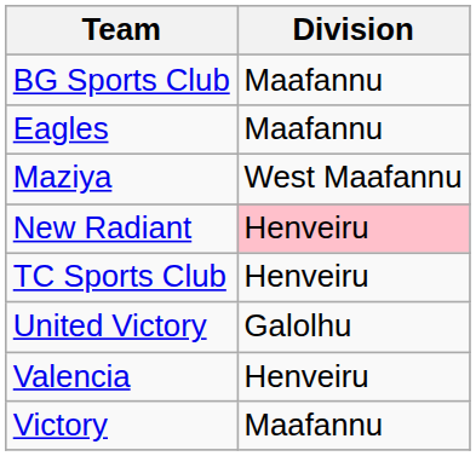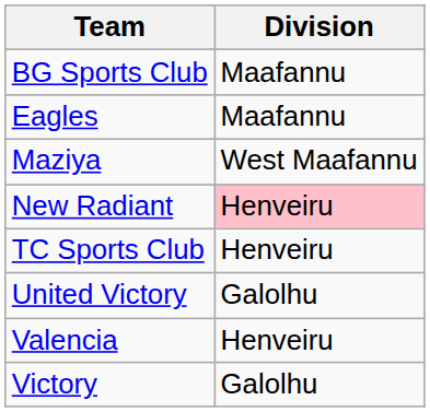 <table class="wikitable sortable" style="text-align: left;">
 <tr>
 <th>Team</th>
 <th>Division</th>
 </tr>
 <tr>
 <td><a href='#'>BG Sports Club</a></td>
 <td>Maafannu</td>
 </tr>
 <tr>
 <td><a href='#'>Eagles</a></td>
 <td>Maafannu</td>
 </tr>
 <tr>
 <td><a href='#'>Maziya</a></td>
 <td>West Maafannu</td>
 </tr>
 <tr>
 <td><a href='#'>New Radiant</a></td>
 <td style="background: pink;">Henveiru</td>
 </tr>
 <tr>
 <td><a href='#'>TC Sports Club</a></td>
 <td>Henveiru</td>
 </tr>
 <tr>
 <td><a href='#'>United Victory</a></td>
 <td>Galolhu</td>
 </tr>
 <tr>
 <td><a href='#'>Valencia</a></td>
 <td>Henveiru</td>
 </tr>
 <tr>
 <td><a href='#'>Victory</a></td>
-<td>Maafannu</td>
+<td>Galolhu</td>
 </tr>
 </table>
